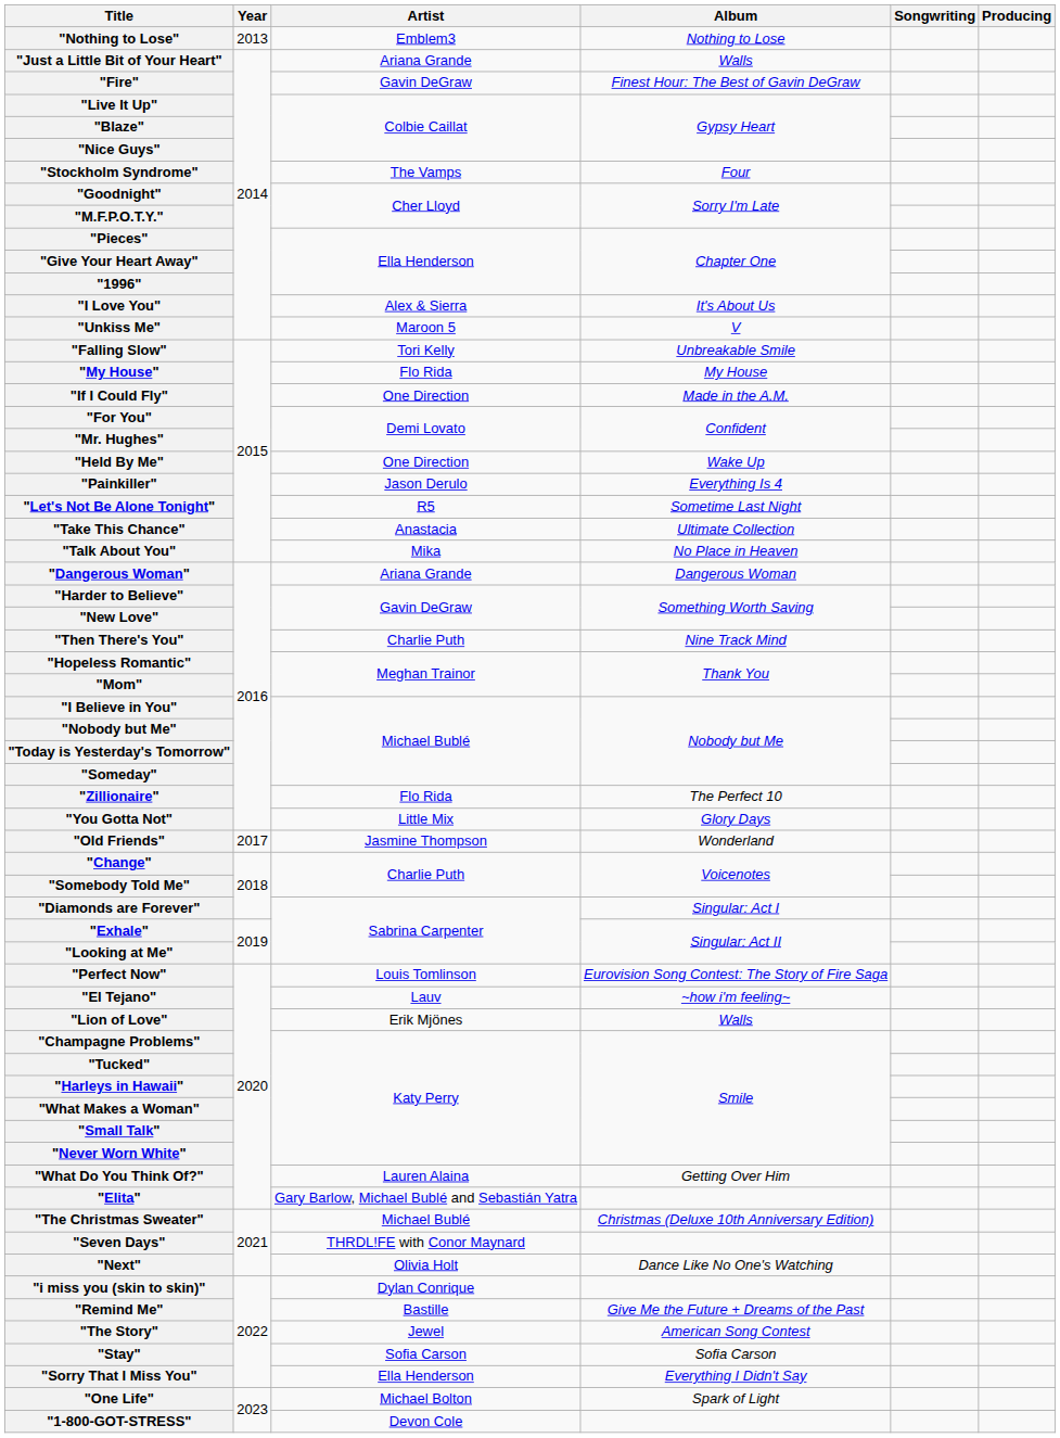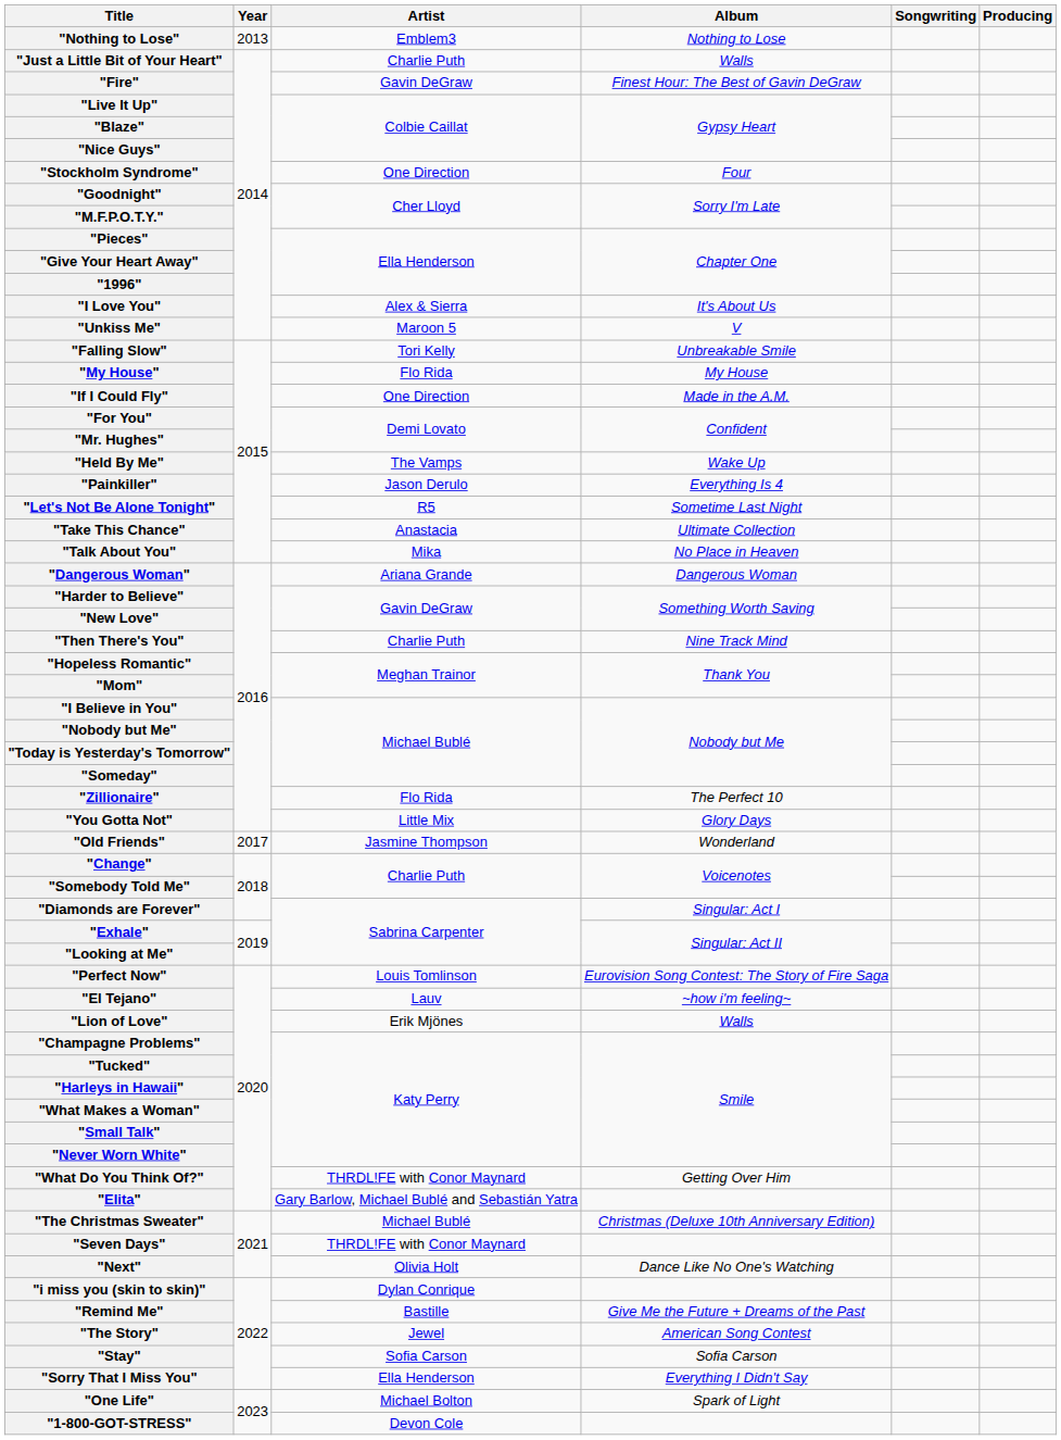 <table class="wikitable plainrowheaders" style="text-align:center;">
 <tr>
 <th scope="col">Title</th>
 <th scope="col">Year</th>
 <th scope="col">Artist</th>
 <th scope="col">Album</th>
 <th scope="col">Songwriting</th>
 <th scope="col">Producing</th>
 </tr>
 <tr>
 <th scope="row">"Nothing to Lose"</th>
 <td>2013</td>
 <td><a href='#'>Emblem3</a></td>
 <td><em><a href='#'>Nothing to Lose</a></em></td>
 <td></td>
 <td></td>
 </tr>
 <tr>
 <th scope="row">"Just a Little Bit of Your Heart"</th>
 <td rowspan="13">2014</td>
-<td><a href='#'>Ariana Grande</a></td>
+<td><a href='#'>Charlie Puth</a></td>
 <td><em><a href='#'>Walls</a></em></td>
 <td></td>
 <td></td>
 </tr>
 <tr>
 <th scope="row">"Fire"</th>
 <td><a href='#'>Gavin DeGraw</a></td>
 <td><em><a href='#'>Finest Hour: The Best of Gavin DeGraw</a></em></td>
 <td></td>
 <td></td>
 </tr>
 <tr>
 <th scope="row">"Live It Up"</th>
 <td rowspan="3"><a href='#'>Colbie Caillat</a></td>
 <td rowspan="3"><em><a href='#'>Gypsy Heart</a></em></td>
 <td></td>
 <td></td>
 </tr>
 <tr>
 <th scope="row">"Blaze"</th>
 <td></td>
 <td></td>
 </tr>
 <tr>
 <th scope="row">"Nice Guys"</th>
 <td></td>
 <td></td>
 </tr>
 <tr>
 <th scope="row">"Stockholm Syndrome"</th>
-<td><a href='#'>The Vamps</a></td>
+<td><a href='#'>One Direction</a></td>
 <td><em><a href='#'>Four</a></em></td>
 <td></td>
 <td></td>
 </tr>
 <tr>
 <th scope="row">"Goodnight"</th>
 <td rowspan="2"><a href='#'>Cher Lloyd</a></td>
 <td rowspan="2"><em><a href='#'>Sorry I'm Late</a></em></td>
 <td></td>
 <td></td>
 </tr>
 <tr>
 <th scope="row">"M.F.P.O.T.Y."</th>
 <td></td>
 <td></td>
 </tr>
 <tr>
 <th scope="row">"Pieces"</th>
 <td rowspan="3"><a href='#'>Ella Henderson</a></td>
 <td rowspan="3"><em><a href='#'>Chapter One</a></em></td>
 <td></td>
 <td></td>
 </tr>
 <tr>
 <th scope="row">"Give Your Heart Away"</th>
 <td></td>
 <td></td>
 </tr>
 <tr>
 <th scope="row">"1996"</th>
 <td></td>
 <td></td>
 </tr>
 <tr>
 <th scope="row">"I Love You"</th>
 <td><a href='#'>Alex & Sierra</a></td>
 <td><em><a href='#'>It's About Us</a></em></td>
 <td></td>
 <td></td>
 </tr>
 <tr>
 <th scope="row">"Unkiss Me"</th>
 <td><a href='#'>Maroon 5</a></td>
 <td><em><a href='#'>V</a></em></td>
 <td></td>
 <td></td>
 </tr>
 <tr>
 <th scope="row">"Falling Slow"</th>
 <td rowspan="10">2015</td>
 <td><a href='#'>Tori Kelly</a></td>
 <td><em><a href='#'>Unbreakable Smile</a></em></td>
 <td></td>
 <td></td>
 </tr>
 <tr>
 <th scope="row">"<a href='#'>My House</a>"</th>
 <td><a href='#'>Flo Rida</a></td>
 <td><em><a href='#'>My House</a></em></td>
 <td></td>
 <td></td>
 </tr>
 <tr>
 <th scope="row">"If I Could Fly"</th>
 <td><a href='#'>One Direction</a></td>
 <td><em><a href='#'>Made in the A.M.</a></em></td>
 <td></td>
 <td></td>
 </tr>
 <tr>
 <th scope="row">"For You"</th>
 <td rowspan="2"><a href='#'>Demi Lovato</a></td>
 <td rowspan="2"><em><a href='#'>Confident</a></em></td>
 <td></td>
 <td></td>
 </tr>
 <tr>
 <th scope="row">"Mr. Hughes"</th>
 <td></td>
 <td></td>
 </tr>
 <tr>
 <th scope="row">"Held By Me"</th>
-<td><a href='#'>One Direction</a></td>
+<td><a href='#'>The Vamps</a></td>
 <td><em><a href='#'>Wake Up</a></em></td>
 <td></td>
 <td></td>
 </tr>
 <tr>
 <th scope="row">"Painkiller"</th>
 <td><a href='#'>Jason Derulo</a></td>
 <td><em><a href='#'>Everything Is 4</a></em></td>
 <td></td>
 <td></td>
 </tr>
 <tr>
 <th scope="row">"<a href='#'>Let's Not Be Alone Tonight</a>"</th>
 <td><a href='#'>R5</a></td>
 <td><em><a href='#'>Sometime Last Night</a></em></td>
 <td></td>
 <td></td>
 </tr>
 <tr>
 <th scope="row">"Take This Chance"</th>
 <td><a href='#'>Anastacia</a></td>
 <td><em><a href='#'>Ultimate Collection</a></em></td>
 <td></td>
 <td></td>
 </tr>
 <tr>
 <th scope="row">"Talk About You"</th>
 <td><a href='#'>Mika</a></td>
 <td><em><a href='#'>No Place in Heaven</a></em></td>
 <td></td>
 <td></td>
 </tr>
 <tr>
 <th scope="row">"<a href='#'>Dangerous Woman</a>"</th>
 <td rowspan="12">2016</td>
 <td><a href='#'>Ariana Grande</a></td>
 <td><em><a href='#'>Dangerous Woman</a></em></td>
 <td></td>
 <td></td>
 </tr>
 <tr>
 <th scope="row">"Harder to Believe"</th>
 <td rowspan="2"><a href='#'>Gavin DeGraw</a></td>
 <td rowspan="2"><em><a href='#'>Something Worth Saving</a></em></td>
 <td></td>
 <td></td>
 </tr>
 <tr>
 <th scope="row">"New Love"</th>
 <td></td>
 <td></td>
 </tr>
 <tr>
 <th scope="row">"Then There's You"</th>
 <td><a href='#'>Charlie Puth</a></td>
 <td><em><a href='#'>Nine Track Mind</a></em></td>
 <td></td>
 <td></td>
 </tr>
 <tr>
 <th scope="row">"Hopeless Romantic"</th>
 <td rowspan="2"><a href='#'>Meghan Trainor</a></td>
 <td rowspan="2"><em><a href='#'>Thank You</a></em></td>
 <td></td>
 <td></td>
 </tr>
 <tr>
 <th scope="row">"Mom"</th>
 <td></td>
 <td></td>
 </tr>
 <tr>
 <th scope="row">"I Believe in You"</th>
 <td rowspan="4"><a href='#'>Michael Bublé</a></td>
 <td rowspan="4"><em><a href='#'>Nobody but Me</a></em></td>
 <td></td>
 <td></td>
 </tr>
 <tr>
 <th scope="row">"Nobody but Me"</th>
 <td></td>
 <td></td>
 </tr>
 <tr>
 <th scope="row">"Today is Yesterday's Tomorrow"</th>
 <td></td>
 <td></td>
 </tr>
 <tr>
 <th scope="row">"Someday"</th>
 <td></td>
 <td></td>
 </tr>
 <tr>
 <th scope="row">"<a href='#'>Zillionaire</a>"</th>
 <td><a href='#'>Flo Rida</a></td>
 <td><em>The Perfect 10</em></td>
 <td></td>
 <td></td>
 </tr>
 <tr>
 <th scope="row">"You Gotta Not"</th>
 <td><a href='#'>Little Mix</a></td>
 <td><em><a href='#'>Glory Days</a></em></td>
 <td></td>
 <td></td>
 </tr>
 <tr>
 <th scope="row">"Old Friends"</th>
 <td>2017</td>
 <td><a href='#'>Jasmine Thompson</a></td>
 <td><em>Wonderland</em></td>
 <td></td>
 <td></td>
 </tr>
 <tr>
 <th scope="row">"<a href='#'>Change</a>"<br></th>
 <td rowspan="3">2018</td>
 <td rowspan="2"><a href='#'>Charlie Puth</a></td>
 <td rowspan="2"><em><a href='#'>Voicenotes</a></em></td>
 <td></td>
 <td></td>
 </tr>
 <tr>
 <th scope="row">"Somebody Told Me"</th>
 <td></td>
 <td></td>
 </tr>
 <tr>
 <th scope="row">"Diamonds are Forever"</th>
 <td rowspan="3"><a href='#'>Sabrina Carpenter</a></td>
 <td><em><a href='#'>Singular: Act I</a></em></td>
 <td></td>
 <td></td>
 </tr>
 <tr>
 <th scope="row">"<a href='#'>Exhale</a>"</th>
 <td rowspan="2">2019</td>
 <td rowspan="2"><em><a href='#'>Singular: Act II</a></em></td>
 <td></td>
 <td></td>
 </tr>
 <tr>
 <th scope="row">"Looking at Me"</th>
 <td></td>
 <td></td>
 </tr>
 <tr>
 <th scope="row">"Perfect Now"</th>
 <td rowspan="11">2020</td>
 <td><a href='#'>Louis Tomlinson</a></td>
 <td><em><a href='#'>Eurovision Song Contest: The Story of Fire Saga</a></em></td>
 <td></td>
 <td></td>
 </tr>
 <tr>
 <th scope="row">"El Tejano"<br></th>
 <td><a href='#'>Lauv</a></td>
 <td><em><a href='#'>~how i'm feeling~</a></em></td>
 <td></td>
 <td></td>
 </tr>
 <tr>
 <th scope="row">"Lion of Love"</th>
 <td>Erik Mjönes</td>
 <td><em><a href='#'>Walls</a></em></td>
 <td></td>
 <td></td>
 </tr>
 <tr>
 <th scope="row">"Champagne Problems"</th>
 <td rowspan="6"><a href='#'>Katy Perry</a></td>
 <td rowspan="6"><em><a href='#'>Smile</a></em></td>
 <td></td>
 <td></td>
 </tr>
 <tr>
 <th scope="row">"Tucked"</th>
 <td></td>
 <td></td>
 </tr>
 <tr>
 <th scope="row">"<a href='#'>Harleys in Hawaii</a>"</th>
 <td></td>
 <td></td>
 </tr>
 <tr>
 <th scope="row">"What Makes a Woman"</th>
 <td></td>
 <td></td>
 </tr>
 <tr>
 <th scope="row">"<a href='#'>Small Talk</a>"</th>
 <td></td>
 <td></td>
 </tr>
 <tr>
 <th scope="row">"<a href='#'>Never Worn White</a>"</th>
 <td></td>
 <td></td>
 </tr>
 <tr>
 <th scope="row">"What Do You Think Of?"<br></th>
-<td><a href='#'>Lauren Alaina</a></td>
+<td><a href='#'>THRDL!FE</a> with <a href='#'>Conor Maynard</a></td>
 <td><em>Getting Over Him</em></td>
 <td></td>
 <td></td>
 </tr>
 <tr>
 <th scope="row">"<a href='#'>Elita</a>"</th>
 <td><a href='#'>Gary Barlow</a>, <a href='#'>Michael Bublé</a> and <a href='#'>Sebastián Yatra</a></td>
 <td></td>
 <td></td>
 <td></td>
 </tr>
 <tr>
 <th scope="row">"The Christmas Sweater"</th>
 <td rowspan="3">2021</td>
 <td><a href='#'>Michael Bublé</a></td>
 <td><em><a href='#'>Christmas (Deluxe 10th Anniversary Edition)</a></em></td>
 <td></td>
 <td></td>
 </tr>
 <tr>
 <th scope="row">"Seven Days"</th>
 <td><a href='#'>THRDL!FE</a> with <a href='#'>Conor Maynard</a></td>
 <td></td>
 <td></td>
 <td></td>
 </tr>
 <tr>
 <th scope="row">"Next"</th>
 <td><a href='#'>Olivia Holt</a></td>
 <td><em>Dance Like No One's Watching</em></td>
 <td></td>
 <td></td>
 </tr>
 <tr>
 <th scope="row">"i miss you (skin to skin)"</th>
 <td rowspan="5">2022</td>
 <td><a href='#'>Dylan Conrique</a></td>
 <td></td>
 <td></td>
 <td></td>
 </tr>
 <tr>
 <th scope="row">"Remind Me"</th>
 <td><a href='#'>Bastille</a></td>
 <td><em><a href='#'>Give Me the Future + Dreams of the Past</a></em></td>
 <td></td>
 <td></td>
 </tr>
 <tr>
 <th scope="row">"The Story"</th>
 <td><a href='#'>Jewel</a></td>
 <td><em><a href='#'>American Song Contest</a></em></td>
 <td></td>
 <td></td>
 </tr>
 <tr>
 <th scope="row">"Stay"</th>
 <td><a href='#'>Sofia Carson</a></td>
 <td><em>Sofia Carson</em></td>
 <td></td>
 <td></td>
 </tr>
 <tr>
 <th scope="row">"Sorry That I Miss You"</th>
 <td><a href='#'>Ella Henderson</a></td>
 <td><em><a href='#'>Everything I Didn't Say</a></em></td>
 <td></td>
 <td></td>
 </tr>
 <tr>
 <th scope="row">"One Life"</th>
 <td rowspan="2">2023</td>
 <td><a href='#'>Michael Bolton</a></td>
 <td><em>Spark of Light</em></td>
 <td></td>
 <td></td>
 </tr>
 <tr>
 <th scope="row">"1-800-GOT-STRESS"</th>
 <td><a href='#'>Devon Cole</a></td>
 <td></td>
 <td></td>
 <td></td>
 </tr>
 </table>
